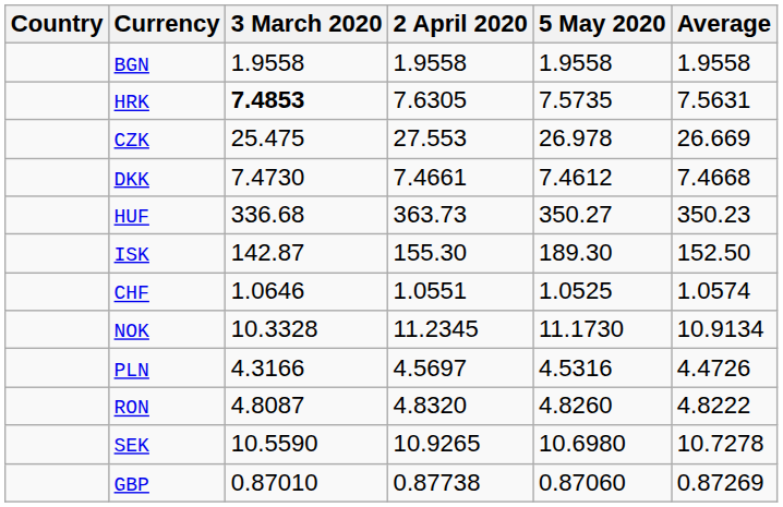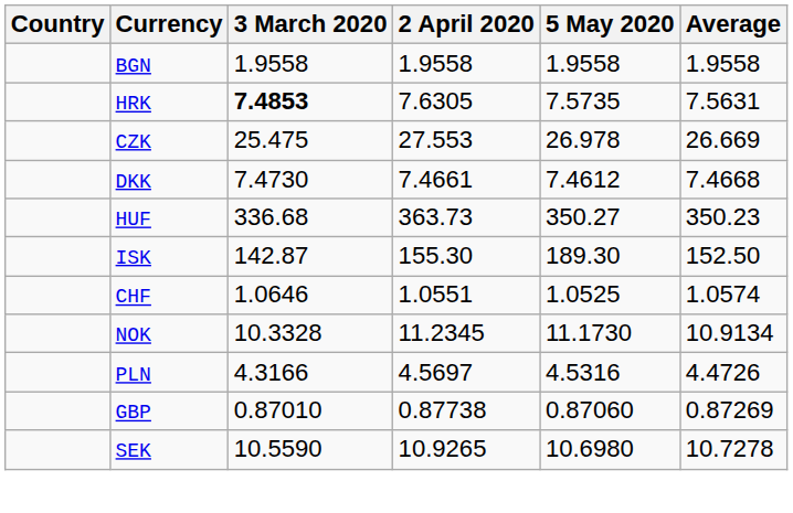 <table class="wikitable mw-collapsible mw-collapsed">
 <tr>
 <th>Country</th>
 <th>Currency</th>
 <th>3 March 2020</th>
 <th>2 April 2020</th>
 <th>5 May 2020</th>
 <th>Average</th>
 </tr>
 <tr>
 <td></td>
 <td><code><a href='#'>BGN</a></code></td>
 <td>1.9558</td>
 <td>1.9558</td>
 <td>1.9558</td>
 <td>1.9558</td>
 </tr>
 <tr>
 <td></td>
 <td><code><a href='#'>HRK</a></code></td>
 <td><strong>7.4853</strong></td>
 <td>7.6305</td>
 <td>7.5735</td>
 <td>7.5631</td>
 </tr>
 <tr>
 <td></td>
 <td><code><a href='#'>CZK</a></code></td>
 <td>25.475</td>
 <td>27.553</td>
 <td>26.978</td>
 <td>26.669</td>
 </tr>
 <tr>
 <td></td>
 <td><code><a href='#'>DKK</a></code></td>
 <td>7.4730</td>
 <td>7.4661</td>
 <td>7.4612</td>
 <td>7.4668</td>
 </tr>
 <tr>
 <td></td>
 <td><code><a href='#'>HUF</a></code></td>
 <td>336.68</td>
 <td>363.73</td>
 <td>350.27</td>
 <td>350.23</td>
 </tr>
 <tr>
 <td></td>
 <td><code><a href='#'>ISK</a></code></td>
 <td>142.87</td>
 <td>155.30</td>
 <td>189.30</td>
 <td>152.50</td>
 </tr>
 <tr>
 <td></td>
 <td><code><a href='#'>CHF</a></code></td>
 <td>1.0646</td>
 <td>1.0551</td>
 <td>1.0525</td>
 <td>1.0574</td>
 </tr>
 <tr>
 <td></td>
 <td><code><a href='#'>NOK</a></code></td>
 <td>10.3328</td>
 <td>11.2345</td>
 <td>11.1730</td>
 <td>10.9134</td>
 </tr>
 <tr>
 <td></td>
 <td><code><a href='#'>PLN</a></code></td>
 <td>4.3166</td>
 <td>4.5697</td>
 <td>4.5316</td>
 <td>4.4726</td>
 </tr>
 <tr>
 <td></td>
-<td><code><a href='#'>RON</a></code></td>
-<td>4.8087</td>
-<td>4.8320</td>
-<td>4.8260</td>
-<td>4.8222</td>
+<td><code><a href='#'>GBP</a></code></td>
+<td>0.87010</td>
+<td>0.87738</td>
+<td>0.87060</td>
+<td>0.87269</td>
 </tr>
 <tr>
 <td></td>
 <td><code><a href='#'>SEK</a></code></td>
 <td>10.5590</td>
 <td>10.9265</td>
 <td>10.6980</td>
 <td>10.7278</td>
 </tr>
-<tr>
-<td></td>
-<td><code><a href='#'>GBP</a></code></td>
-<td>0.87010</td>
-<td>0.87738</td>
-<td>0.87060</td>
-<td>0.87269</td>
-</tr>
 </table>
